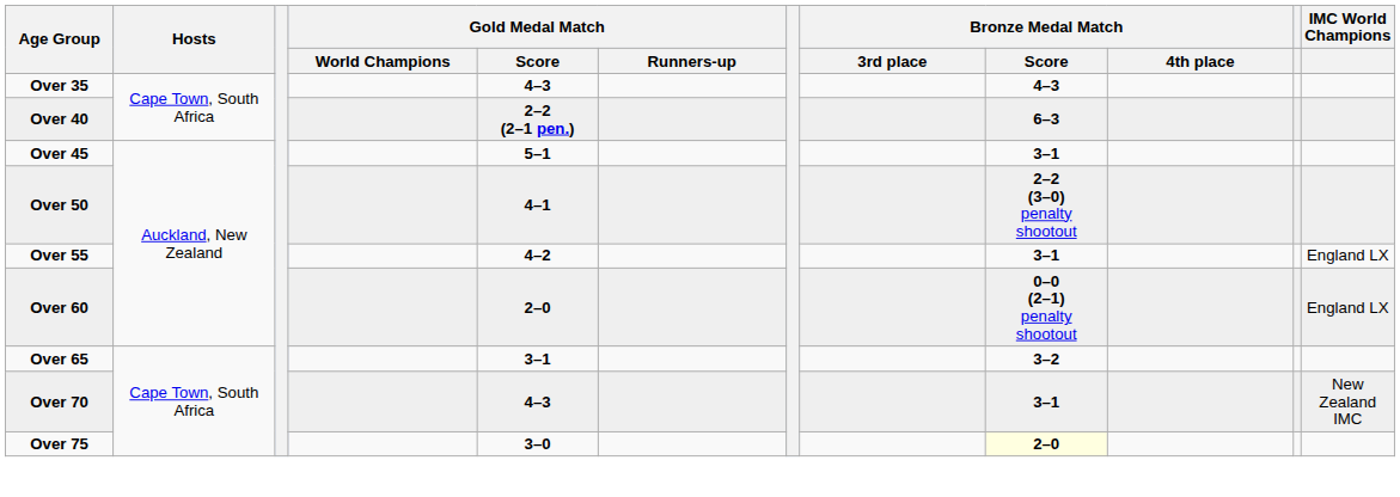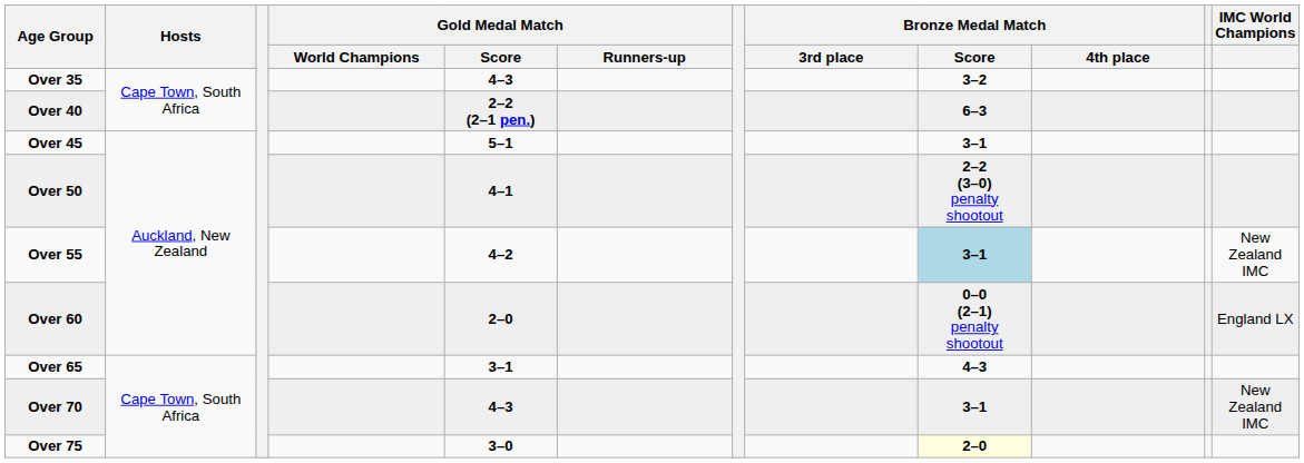 <table class="wikitable" style="font-size:90%; width: 100%; text-align: center;">
 <tr bgcolor=#c1d8ff>
 <th rowspan=2 width=8%>Age Group</th>
 <th rowspan=2 width=12%>Hosts</th>
 <th width=1% rowspan=20 bgcolor=ffffff></th>
 <th colspan=3>Gold Medal Match</th>
 <th width=1% rowspan=20 bgcolor=ffffff></th>
 <th colspan=3>Bronze Medal Match</th>
 <th></th>
 <th>IMC World Champions</th>
 </tr>
 <tr bgcolor=#efefef>
 <th width=14%>World Champions</th>
 <th width=9%>Score</th>
 <th width=14%>Runners-up</th>
 <th width=14%>3rd place</th>
 <th width=9%>Score</th>
 <th width=14%>4th place</th>
 <th></th>
 <th></th>
 </tr>
 <tr>
 <td><strong>Over 35</strong></td>
 <td rowspan=2><a href='#'>Cape Town</a>, South Africa</td>
 <td><strong></strong></td>
 <td><strong>4–3</strong></td>
 <td></td>
 <td></td>
-<td><strong>4–3</strong></td>
+<td><strong>3–2</strong></td>
 <td></td>
 <td></td>
 <td><strong></strong></td>
 </tr>
 <tr bgcolor=#efefef>
 <td><strong>Over 40</strong></td>
 <td><strong></strong></td>
 <td><strong>2–2</strong><br><strong>(2–1 <a href='#'>pen.</a>)</strong></td>
 <td></td>
 <td></td>
 <td><strong>6–3</strong></td>
 <td></td>
 <td></td>
 <td><strong></strong></td>
 </tr>
 <tr>
 <td><strong>Over 45</strong></td>
 <td rowspan=4><a href='#'>Auckland</a>, New Zealand</td>
 <td><strong></strong></td>
 <td><strong>5–1</strong></td>
 <td></td>
 <td></td>
 <td><strong>3–1</strong></td>
 <td></td>
 <td></td>
 <td><strong></strong></td>
 </tr>
 <tr bgcolor=#efefef>
 <td><strong>Over 50</strong></td>
 <td><strong></strong></td>
 <td><strong>4–1</strong></td>
 <td></td>
 <td></td>
 <td><strong>2–2<br>(3–0)</strong><br> <a href='#'>penalty shootout</a></td>
 <td></td>
 <td></td>
 <td><strong></strong></td>
 </tr>
 <tr>
 <td><strong>Over 55</strong></td>
 <td><strong></strong></td>
 <td><strong>4–2</strong></td>
 <td></td>
 <td></td>
-<td><strong>3–1</strong></td>
+<td style="background: lightblue;"><strong>3–1</strong></td>
 <td></td>
 <td></td>
-<td>England LX</td>
+<td>New Zealand IMC</td>
 </tr>
 <tr bgcolor=#efefef>
 <td><strong>Over 60</strong></td>
 <td><strong></strong></td>
 <td><strong>2–0</strong></td>
 <td></td>
 <td></td>
 <td><strong>0–0<br>(2–1)</strong><br> <a href='#'>penalty shootout</a></td>
 <td></td>
 <td></td>
 <td>England LX</td>
 </tr>
 <tr>
 <td><strong>Over 65</strong></td>
 <td rowspan=3><a href='#'>Cape Town</a>, South Africa</td>
 <td><strong></strong></td>
 <td><strong>3–1</strong></td>
 <td></td>
 <td></td>
-<td><strong>3–2</strong></td>
+<td><strong>4–3</strong></td>
 <td></td>
 <td></td>
 <td><strong></strong></td>
 </tr>
 <tr bgcolor=#efefef>
 <td><strong>Over 70</strong></td>
 <td><strong></strong></td>
 <td><strong>4–3</strong></td>
 <td></td>
 <td></td>
 <td><strong>3–1</strong></td>
 <td></td>
 <td></td>
 <td>New Zealand IMC</td>
 </tr>
 <tr>
 <td><strong>Over 75</strong></td>
 <td></td>
 <td><strong>3–0</strong></td>
 <td></td>
 <td></td>
 <td style="background: lightyellow;"><strong>2–0</strong></td>
 <td></td>
 <td></td>
 <td></td>
 </tr>
 </table>
